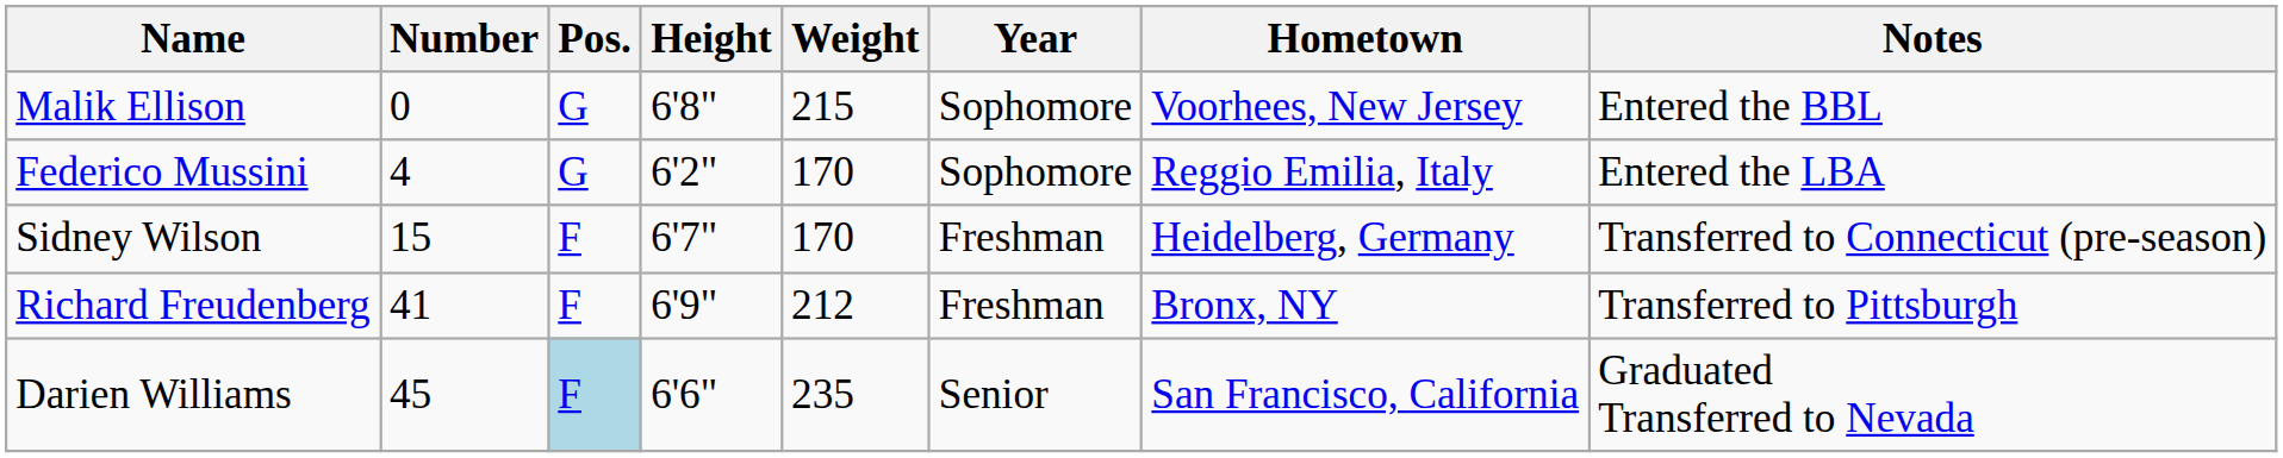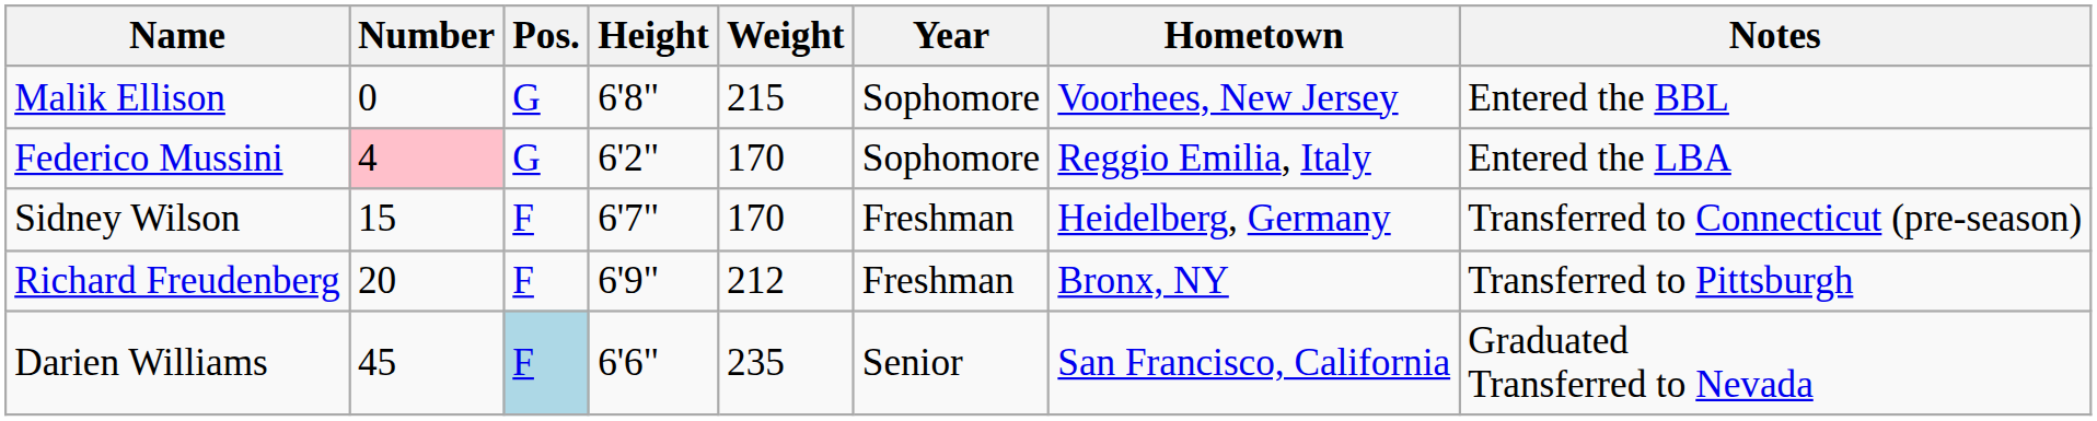 <table class="wikitable sortable" border="1">
 <tr>
 <th>Name</th>
 <th>Number</th>
 <th>Pos.</th>
 <th>Height</th>
 <th>Weight</th>
 <th>Year</th>
 <th>Hometown</th>
 <th class="unsortable">Notes</th>
 </tr>
 <tr>
 <td sortname><a href='#'>Malik Ellison</a></td>
 <td>0</td>
 <td><a href='#'>G</a></td>
 <td>6'8"</td>
 <td>215</td>
 <td>Sophomore</td>
 <td><a href='#'>Voorhees, New Jersey</a></td>
 <td>Entered the <a href='#'>BBL</a></td>
 </tr>
 <tr>
 <td sortname><a href='#'>Federico Mussini</a></td>
-<td>4</td>
+<td style="background: pink;">4</td>
 <td><a href='#'>G</a></td>
 <td>6'2"</td>
 <td>170</td>
 <td>Sophomore</td>
 <td><a href='#'>Reggio Emilia</a>, <a href='#'>Italy</a></td>
 <td>Entered the <a href='#'>LBA</a></td>
 </tr>
 <tr>
 <td sortname>Sidney Wilson</td>
 <td>15</td>
 <td><a href='#'>F</a></td>
 <td>6'7"</td>
 <td>170</td>
 <td>Freshman</td>
 <td><a href='#'>Heidelberg</a>, <a href='#'>Germany</a></td>
 <td>Transferred to <a href='#'>Connecticut</a> (pre-season)</td>
 </tr>
 <tr>
 <td sortname><a href='#'>Richard Freudenberg</a></td>
-<td>41</td>
+<td>20</td>
 <td><a href='#'>F</a></td>
 <td>6'9"</td>
 <td>212</td>
 <td>Freshman</td>
 <td><a href='#'>Bronx, NY</a></td>
 <td>Transferred to <a href='#'>Pittsburgh</a></td>
 </tr>
 <tr>
 <td sortname>Darien Williams</td>
 <td>45</td>
 <td style="background: lightblue;"><a href='#'>F</a></td>
 <td>6'6"</td>
 <td>235</td>
 <td>Senior</td>
 <td><a href='#'>San Francisco, California</a></td>
 <td>Graduated <br>Transferred to <a href='#'>Nevada</a></td>
 </tr>
 </table>
